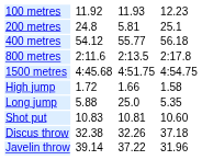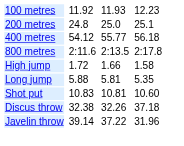 <table>
 <tr>
 <td bgcolor = DDEEFF><a href='#'>100 metres</a></td>
 <td></td>
 <td>11.92</td>
 <td></td>
 <td>11.93</td>
 <td></td>
 <td>12.23</td>
 </tr>
 <tr>
 <td bgcolor = DDEEFF><a href='#'>200 metres</a></td>
 <td></td>
 <td>24.8</td>
 <td></td>
-<td>5.81</td>
+<td>25.0</td>
 <td></td>
 <td>25.1</td>
 </tr>
 <tr>
 <td bgcolor = DDEEFF><a href='#'>400 metres</a></td>
 <td></td>
 <td>54.12</td>
 <td></td>
 <td>55.77</td>
 <td></td>
 <td>56.18</td>
 </tr>
 <tr>
 <td bgcolor = DDEEFF><a href='#'>800 metres</a></td>
 <td></td>
 <td>2:11.6</td>
 <td></td>
 <td>2:13.5</td>
 <td></td>
 <td>2:17.8</td>
 </tr>
 <tr>
-<td bgcolor = DDEEFF><a href='#'>1500 metres</a></td>
-<td></td>
-<td>4:45.68</td>
-<td></td>
-<td>4:51.75</td>
-<td></td>
-<td>4:54.75</td>
-</tr>
-<tr>
 <td bgcolor = DDEEFF><a href='#'>High jump</a></td>
 <td></td>
 <td>1.72</td>
 <td></td>
 <td>1.66</td>
 <td></td>
 <td>1.58</td>
 </tr>
 <tr>
 <td bgcolor = DDEEFF><a href='#'>Long jump</a></td>
 <td></td>
 <td>5.88</td>
 <td></td>
-<td>25.0</td>
+<td>5.81</td>
 <td></td>
 <td>5.35</td>
 </tr>
 <tr>
 <td bgcolor = DDEEFF><a href='#'>Shot put</a></td>
 <td></td>
 <td>10.83</td>
 <td></td>
 <td>10.81</td>
 <td></td>
 <td>10.60</td>
 </tr>
 <tr>
 <td bgcolor = DDEEFF><a href='#'>Discus throw</a></td>
 <td></td>
 <td>32.38</td>
 <td></td>
 <td>32.26</td>
 <td></td>
 <td>37.18</td>
 </tr>
 <tr>
 <td bgcolor = DDEEFF><a href='#'>Javelin throw</a></td>
 <td></td>
 <td>39.14</td>
 <td></td>
 <td>37.22</td>
 <td></td>
 <td>31.96</td>
 </tr>
 </table>
